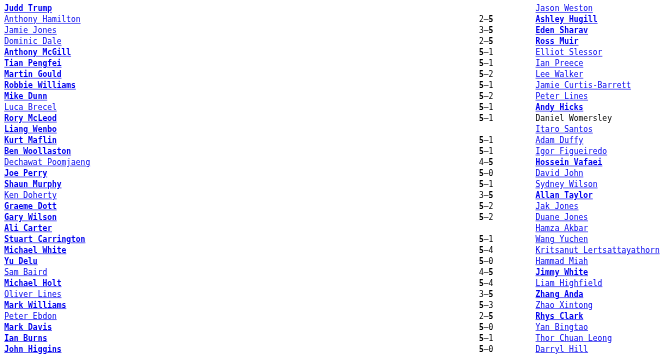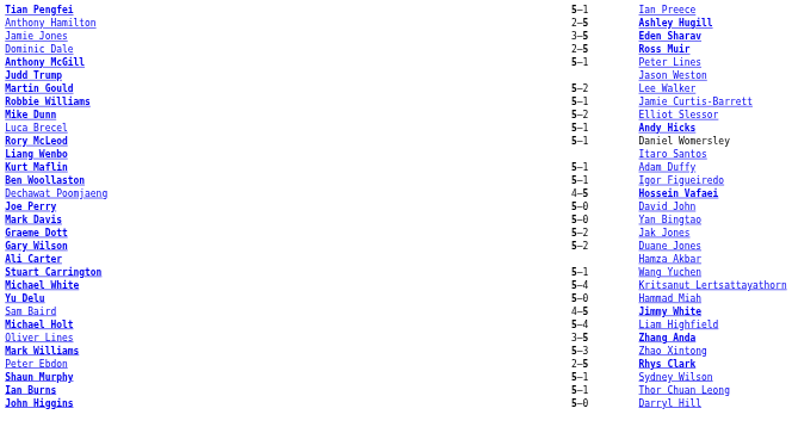 <table width="100%" cellspacing="1">
 <tr>
 <th width=45%></th>
 <th width=10%></th>
 <th width=45%></th>
 </tr>
 <tr>
-<td> <strong><a href='#'>Judd Trump</a></strong></td>
-<td align="center"></td>
-<td> <a href='#'>Jason Weston</a></td>
+<td> <strong><a href='#'>Tian Pengfei</a></strong></td>
+<td align="center"><strong>5</strong>–1</td>
+<td> <a href='#'>Ian Preece</a></td>
 </tr>
 <tr>
 <td> <a href='#'>Anthony Hamilton</a></td>
 <td align="center">2–<strong>5</strong></td>
 <td> <strong><a href='#'>Ashley Hugill</a></strong></td>
 </tr>
 <tr>
 <td> <a href='#'>Jamie Jones</a></td>
 <td align="center">3–<strong>5</strong></td>
 <td> <strong><a href='#'>Eden Sharav</a></strong></td>
 </tr>
 <tr>
 <td> <a href='#'>Dominic Dale</a></td>
 <td align="center">2–<strong>5</strong></td>
 <td> <strong><a href='#'>Ross Muir</a></strong></td>
 </tr>
 <tr>
 <td> <strong><a href='#'>Anthony McGill</a></strong></td>
 <td align="center"><strong>5</strong>–1</td>
-<td> <a href='#'>Elliot Slessor</a></td>
+<td> <a href='#'>Peter Lines</a></td>
 </tr>
 <tr>
-<td> <strong><a href='#'>Tian Pengfei</a></strong></td>
-<td align="center"><strong>5</strong>–1</td>
-<td> <a href='#'>Ian Preece</a></td>
+<td> <strong><a href='#'>Judd Trump</a></strong></td>
+<td align="center"></td>
+<td> <a href='#'>Jason Weston</a></td>
 </tr>
 <tr>
 <td> <strong><a href='#'>Martin Gould</a></strong></td>
 <td align="center"><strong>5</strong>–2</td>
 <td> <a href='#'>Lee Walker</a></td>
 </tr>
 <tr>
 <td> <strong><a href='#'>Robbie Williams</a></strong></td>
 <td align="center"><strong>5</strong>–1</td>
 <td> <a href='#'>Jamie Curtis-Barrett</a></td>
 </tr>
 <tr>
 <td> <a href='#'><strong>Mike Dunn</strong></a></td>
 <td align="center"><strong>5</strong>–2</td>
-<td> <a href='#'>Peter Lines</a></td>
+<td> <a href='#'>Elliot Slessor</a></td>
 </tr>
 <tr>
 <td> <a href='#'>Luca Brecel</a></td>
 <td align="center"><strong>5</strong>–1</td>
 <td> <strong><a href='#'>Andy Hicks</a></strong></td>
 </tr>
 <tr>
 <td> <strong><a href='#'>Rory McLeod</a></strong></td>
 <td align="center"><strong>5</strong>–1</td>
 <td> Daniel Womersley</td>
 </tr>
 <tr>
 <td> <strong><a href='#'>Liang Wenbo</a></strong></td>
 <td align="center"></td>
 <td> <a href='#'>Itaro Santos</a></td>
 </tr>
 <tr>
 <td> <strong><a href='#'>Kurt Maflin</a></strong></td>
 <td align="center"><strong>5</strong>–1</td>
 <td> <a href='#'>Adam Duffy</a></td>
 </tr>
 <tr>
 <td> <strong><a href='#'>Ben Woollaston</a></strong></td>
 <td align="center"><strong>5</strong>–1</td>
 <td> <a href='#'>Igor Figueiredo</a></td>
 </tr>
 <tr>
 <td> <a href='#'>Dechawat Poomjaeng</a></td>
 <td align="center">4–<strong>5</strong></td>
 <td> <strong><a href='#'>Hossein Vafaei</a></strong></td>
 </tr>
 <tr>
 <td> <strong><a href='#'>Joe Perry</a></strong></td>
 <td align="center"><strong>5</strong>–0</td>
 <td> <a href='#'>David John</a></td>
 </tr>
 <tr>
-<td> <strong><a href='#'>Shaun Murphy</a></strong></td>
-<td align="center"><strong>5</strong>–1</td>
-<td> <a href='#'>Sydney Wilson</a></td>
-</tr>
-<tr>
-<td> <a href='#'>Ken Doherty</a></td>
-<td align="center">3–<strong>5</strong></td>
-<td> <strong><a href='#'>Allan Taylor</a></strong></td>
+<td> <strong><a href='#'>Mark Davis</a></strong></td>
+<td align="center"><strong>5</strong>–0</td>
+<td> <a href='#'>Yan Bingtao</a></td>
 </tr>
 <tr>
 <td> <strong><a href='#'>Graeme Dott</a></strong></td>
 <td align="center"><strong>5</strong>–2</td>
 <td> <a href='#'>Jak Jones</a></td>
 </tr>
 <tr>
 <td> <strong><a href='#'>Gary Wilson</a></strong></td>
 <td align="center"><strong>5</strong>–2</td>
 <td> <a href='#'>Duane Jones</a></td>
 </tr>
 <tr>
 <td> <strong><a href='#'>Ali Carter</a></strong></td>
 <td align="center"></td>
 <td> <a href='#'>Hamza Akbar</a></td>
 </tr>
 <tr>
 <td> <strong><a href='#'>Stuart Carrington</a></strong></td>
 <td align="center"><strong>5</strong>–1</td>
 <td> <a href='#'>Wang Yuchen</a></td>
 </tr>
 <tr>
 <td> <strong><a href='#'>Michael White</a></strong></td>
 <td align="center"><strong>5</strong>–4</td>
 <td> <a href='#'>Kritsanut Lertsattayathorn</a></td>
 </tr>
 <tr>
 <td> <strong><a href='#'>Yu Delu</a></strong></td>
 <td align="center"><strong>5</strong>–0</td>
 <td> <a href='#'>Hammad Miah</a></td>
 </tr>
 <tr>
 <td> <a href='#'>Sam Baird</a></td>
 <td align="center">4–<strong>5</strong></td>
 <td> <strong><a href='#'>Jimmy White</a></strong></td>
 </tr>
 <tr>
 <td> <strong><a href='#'>Michael Holt</a></strong></td>
 <td align="center"><strong>5</strong>–4</td>
 <td> <a href='#'>Liam Highfield</a></td>
 </tr>
 <tr>
 <td> <a href='#'>Oliver Lines</a></td>
 <td align="center">3–<strong>5</strong></td>
 <td> <strong><a href='#'>Zhang Anda</a></strong></td>
 </tr>
 <tr>
 <td> <strong><a href='#'>Mark Williams</a></strong></td>
 <td align="center"><strong>5</strong>–3</td>
 <td> <a href='#'>Zhao Xintong</a></td>
 </tr>
 <tr>
 <td> <a href='#'>Peter Ebdon</a></td>
 <td align="center">2–<strong>5</strong></td>
 <td> <strong><a href='#'>Rhys Clark</a></strong></td>
 </tr>
 <tr>
-<td> <strong><a href='#'>Mark Davis</a></strong></td>
-<td align="center"><strong>5</strong>–0</td>
-<td> <a href='#'>Yan Bingtao</a></td>
+<td> <strong><a href='#'>Shaun Murphy</a></strong></td>
+<td align="center"><strong>5</strong>–1</td>
+<td> <a href='#'>Sydney Wilson</a></td>
 </tr>
 <tr>
 <td> <strong><a href='#'>Ian Burns</a></strong></td>
 <td align="center"><strong>5</strong>–1</td>
 <td> <a href='#'>Thor Chuan Leong</a></td>
 </tr>
 <tr>
 <td> <strong><a href='#'>John Higgins</a></strong></td>
 <td align="center"><strong>5</strong>–0</td>
 <td> <a href='#'>Darryl Hill</a></td>
 </tr>
 </table>
